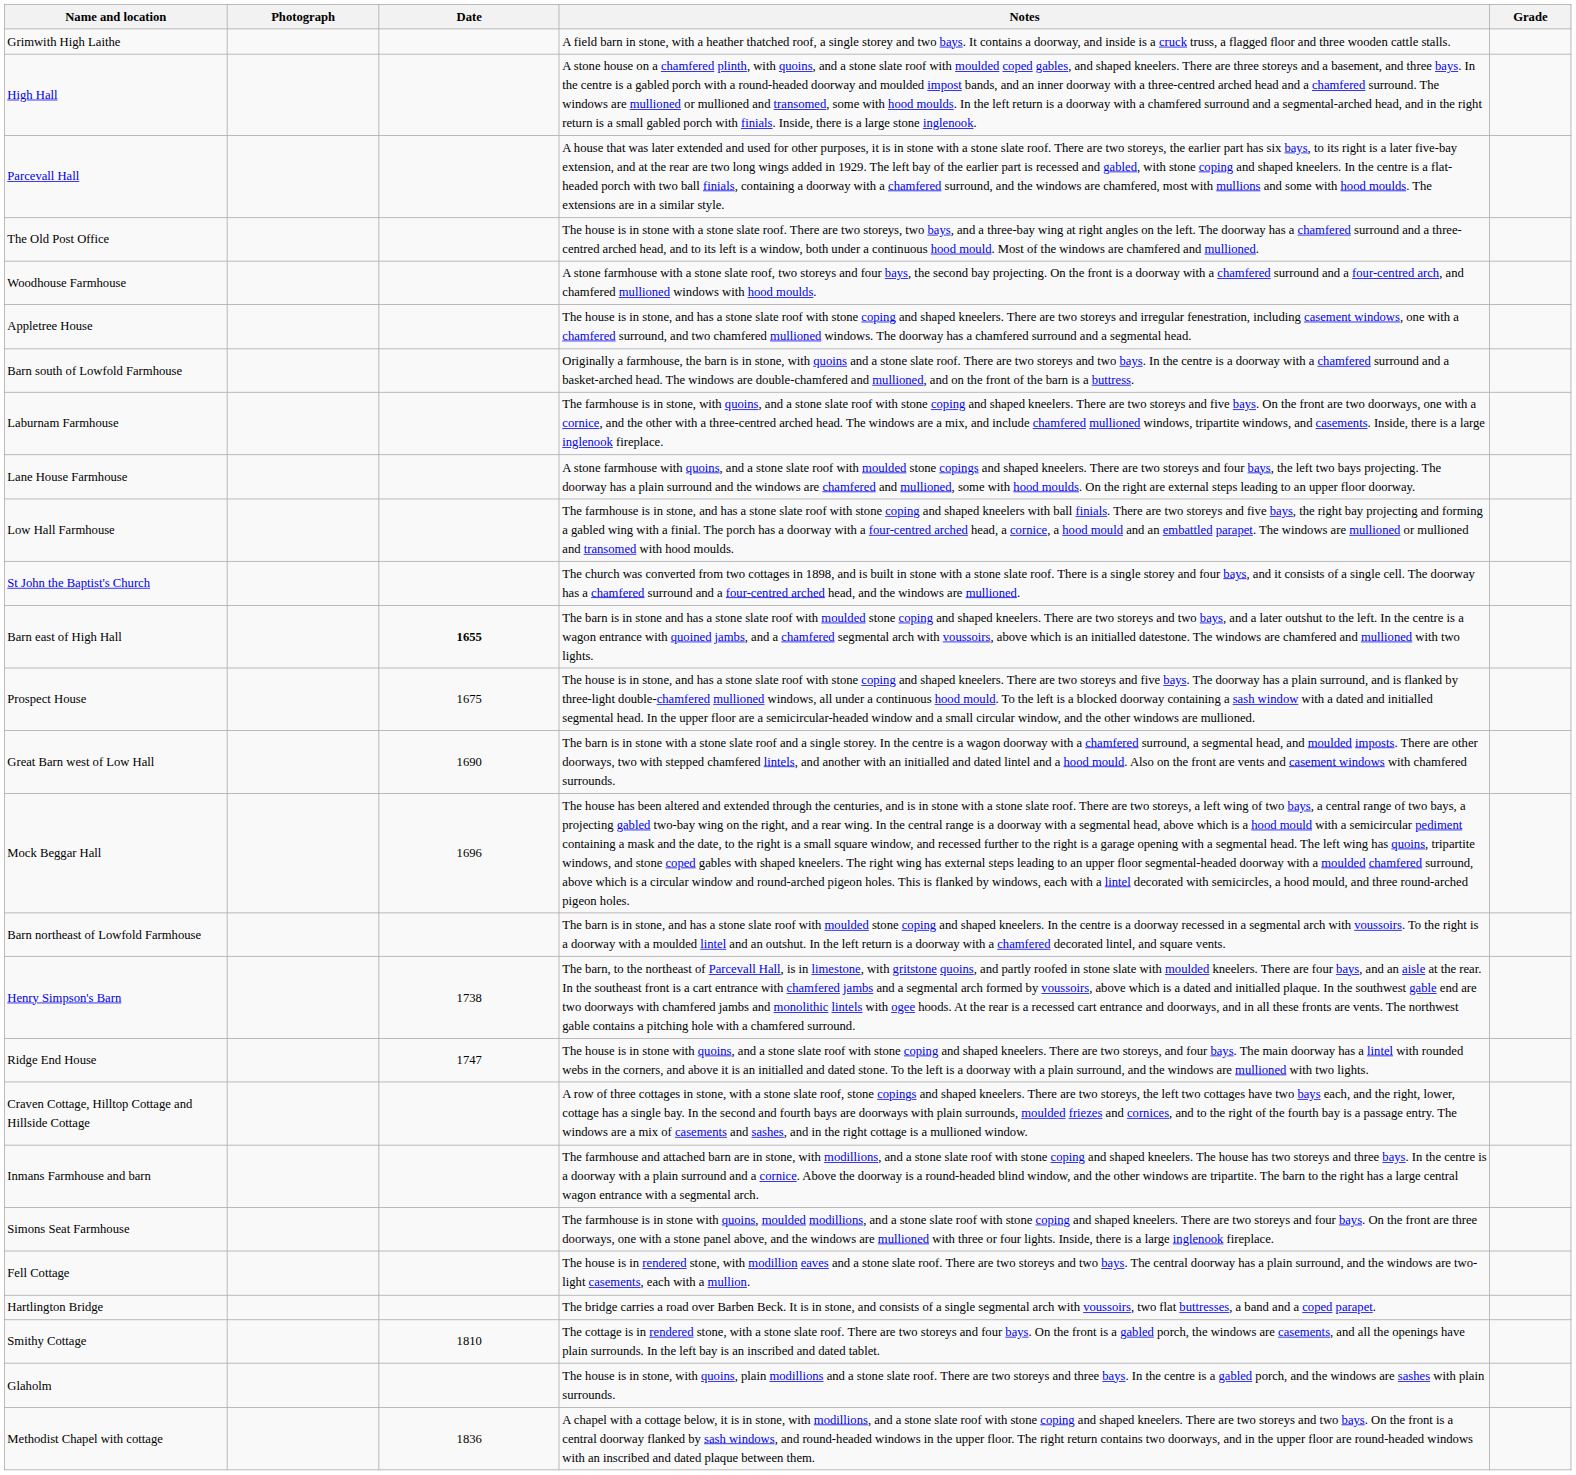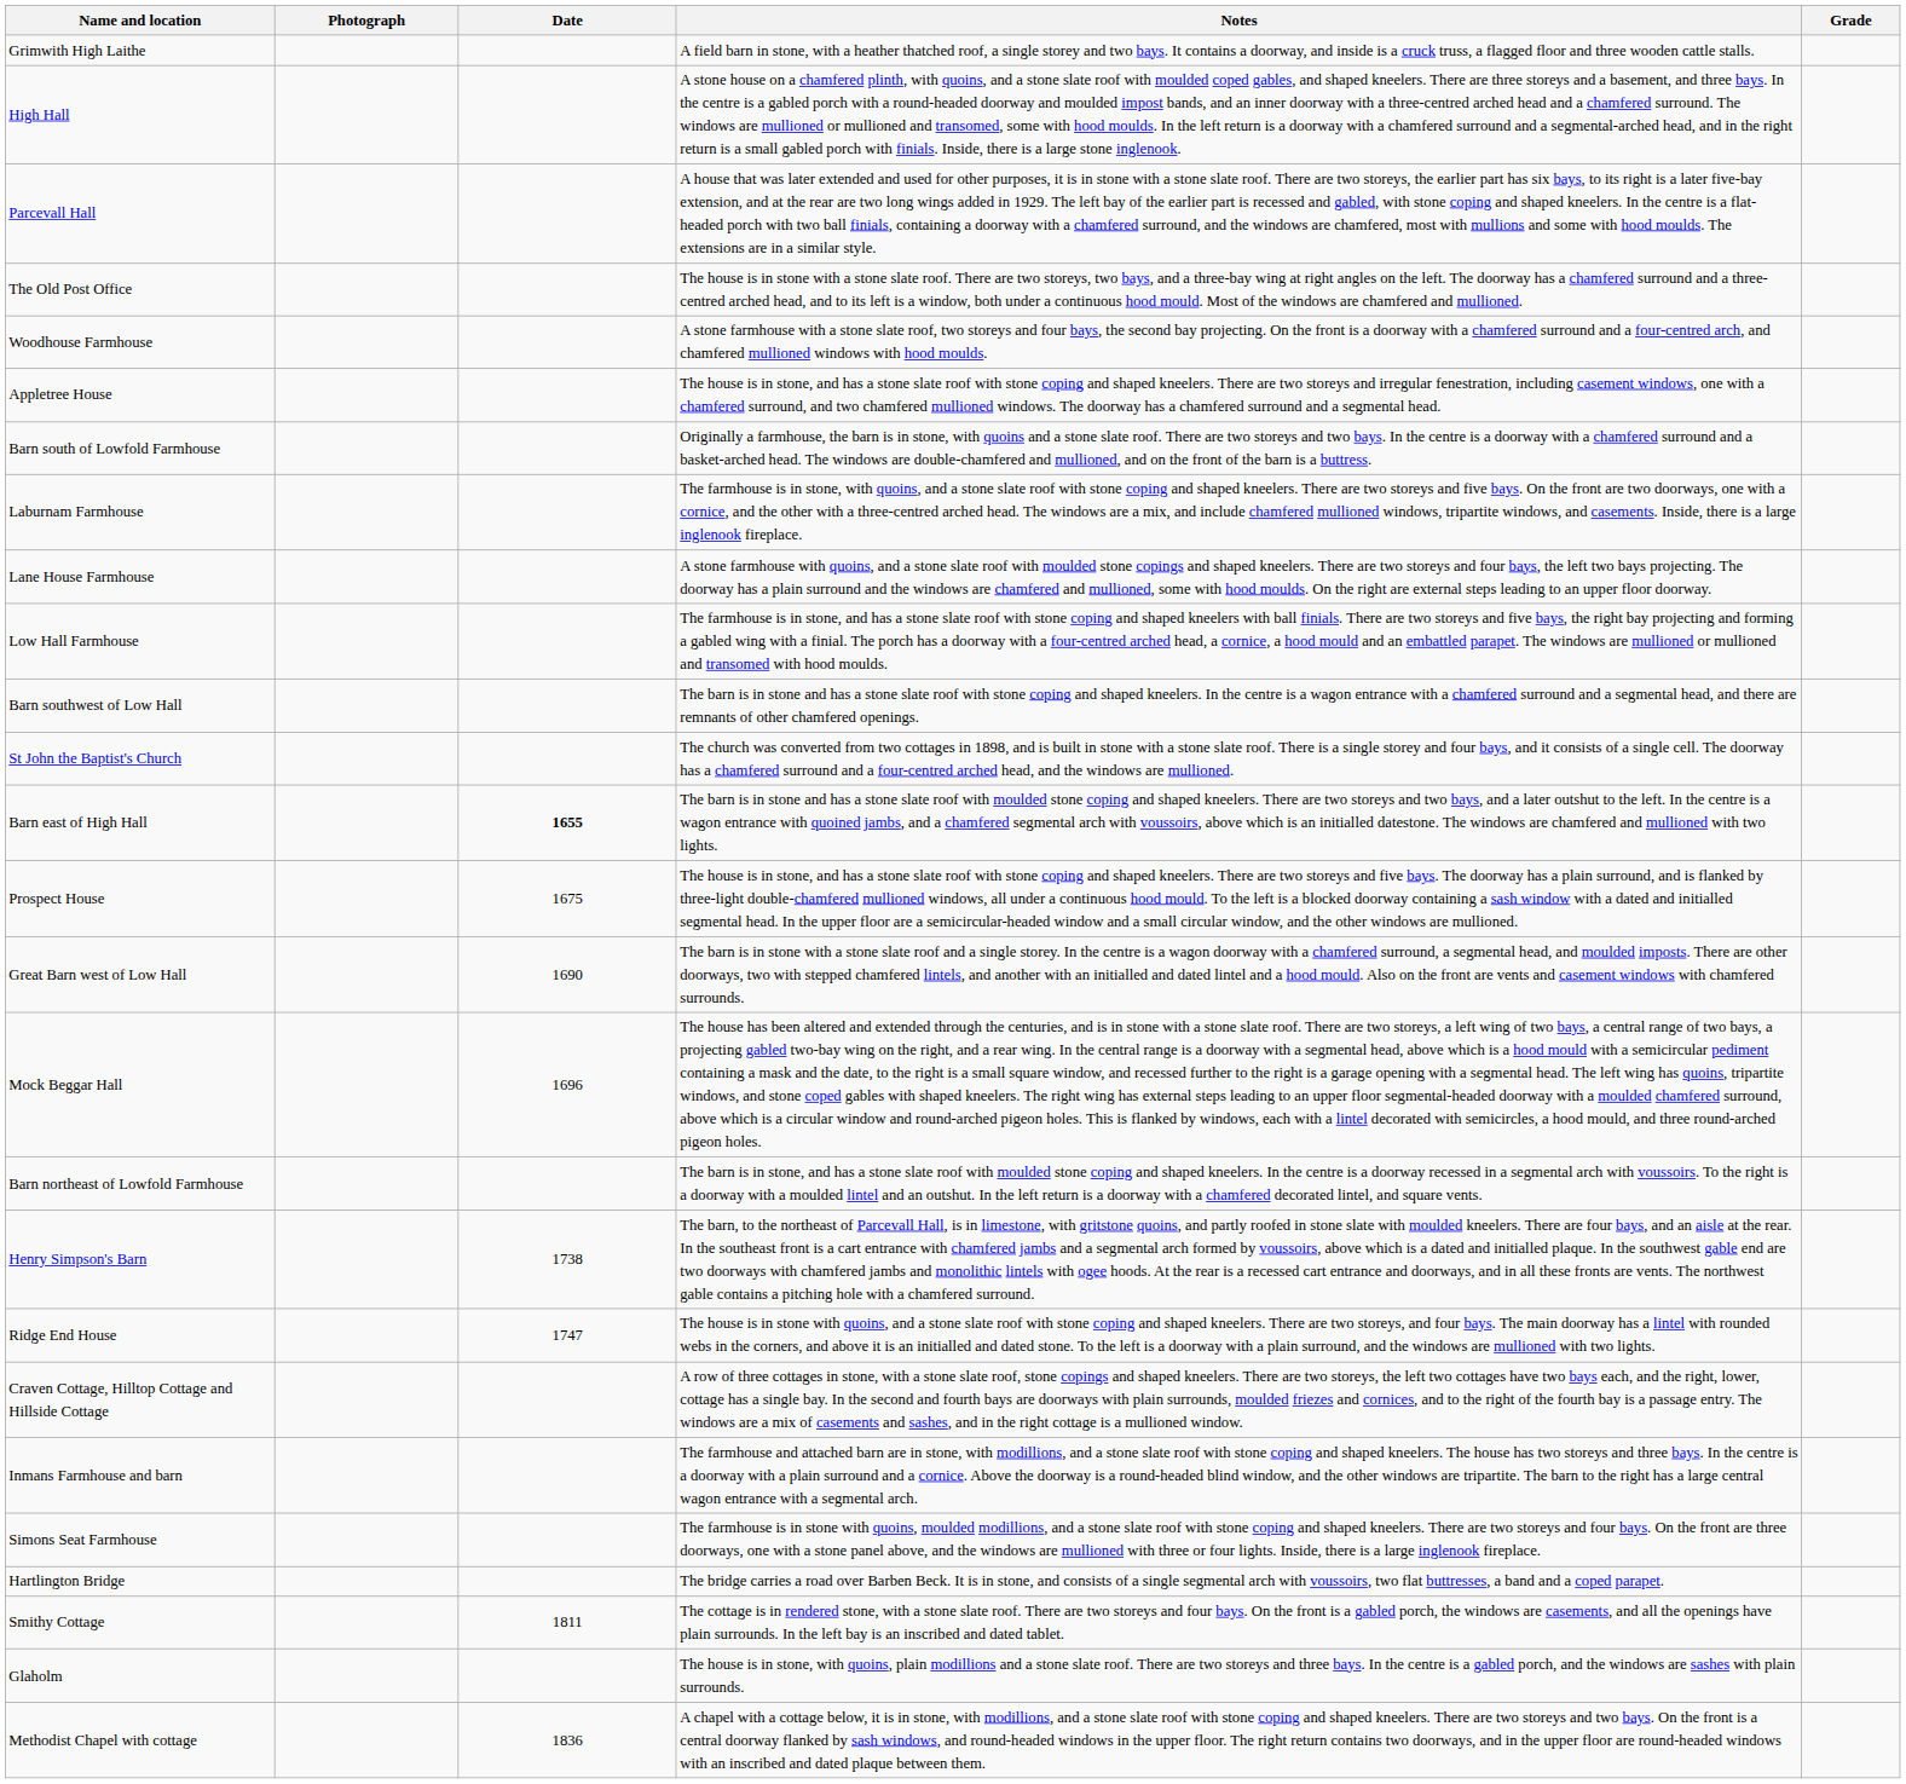 <table class="wikitable sortable plainrowheaders" style="width:100%; border:0px; text-align:left; line-height:150%">
 <tr>
 <th scope="col"  style="width:150px">Name and location</th>
 <th scope="col"  style="width:100px" class="unsortable">Photograph</th>
 <th scope="col"  style="width:120px">Date</th>
 <th scope="col"  style="width:650px" class="unsortable">Notes</th>
 <th scope="col"  style="width:50px">Grade</th>
 </tr>
 <tr>
 <td>Grimwith High Laithe<br><small></small></td>
 <td></td>
 <td align="center"></td>
 <td>A field barn in stone, with a heather thatched roof, a single storey and two <a href='#'>bays</a>.  It contains a doorway, and inside is a <a href='#'>cruck</a> truss, a flagged floor and three wooden cattle stalls.</td>
 <td align="center" ></td>
 </tr>
 <tr>
 <td><a href='#'>High Hall</a><br><small></small></td>
 <td></td>
 <td align="center"></td>
 <td>A stone house on a <a href='#'>chamfered</a> <a href='#'>plinth</a>, with <a href='#'>quoins</a>, and a stone slate roof with <a href='#'>moulded</a> <a href='#'>coped</a> <a href='#'>gables</a>, and shaped kneelers.  There are three storeys and a basement, and three <a href='#'>bays</a>.  In the centre is a gabled porch with a round-headed doorway and moulded <a href='#'>impost</a> bands, and an inner doorway with a three-centred arched head and a <a href='#'>chamfered</a> surround.  The windows are <a href='#'>mullioned</a> or mullioned and <a href='#'>transomed</a>, some with <a href='#'>hood moulds</a>.  In the left return is a doorway with a chamfered surround and a segmental-arched head, and in the right return is a small gabled porch with <a href='#'>finials</a>.  Inside, there is a large stone <a href='#'>inglenook</a>.</td>
 <td align="center" ></td>
 </tr>
 <tr>
 <td><a href='#'>Parcevall Hall</a><br><small></small></td>
 <td></td>
 <td align="center"></td>
 <td>A house that was later extended and used for other purposes, it is in stone with a stone slate roof.  There are two storeys, the earlier part has six <a href='#'>bays</a>, to its right is a later five-bay extension, and at the rear are two long wings added in 1929.  The left bay of the earlier part is recessed and <a href='#'>gabled</a>, with stone <a href='#'>coping</a> and shaped kneelers.  In the centre is a flat-headed porch with two ball <a href='#'>finials</a>, containing a doorway with a <a href='#'>chamfered</a> surround, and the windows are chamfered, most with <a href='#'>mullions</a> and some with <a href='#'>hood moulds</a>. The extensions are in a similar style.</td>
 <td align="center" ></td>
 </tr>
 <tr>
 <td>The Old Post Office<br><small></small></td>
 <td></td>
 <td align="center"></td>
 <td>The house is in stone with a stone slate roof.  There are two storeys, two <a href='#'>bays</a>, and a three-bay wing at right angles on the left.  The doorway has a <a href='#'>chamfered</a> surround and a three-centred arched head, and to its left is a window, both under a continuous <a href='#'>hood mould</a>.  Most of the windows are chamfered and <a href='#'>mullioned</a>.</td>
 <td align="center" ></td>
 </tr>
 <tr>
 <td>Woodhouse Farmhouse<br><small></small></td>
 <td></td>
 <td align="center"></td>
 <td>A stone farmhouse with a stone slate roof, two storeys and four <a href='#'>bays</a>, the second bay projecting.  On the front is a doorway with a <a href='#'>chamfered</a> surround and a <a href='#'>four-centred arch</a>, and chamfered <a href='#'>mullioned</a> windows with <a href='#'>hood moulds</a>.</td>
 <td align="center" ></td>
 </tr>
 <tr>
 <td>Appletree House<br><small></small></td>
 <td></td>
 <td align="center"></td>
 <td>The house is in stone, and has a stone slate roof with stone <a href='#'>coping</a> and shaped kneelers.  There are two storeys and irregular fenestration, including <a href='#'>casement windows</a>, one with a <a href='#'>chamfered</a> surround, and two chamfered <a href='#'>mullioned</a> windows. The doorway has a chamfered surround and a segmental head.</td>
 <td align="center" ></td>
 </tr>
 <tr>
 <td>Barn south of Lowfold Farmhouse<br><small></small></td>
 <td></td>
 <td align="center"></td>
 <td>Originally a farmhouse, the barn is in stone, with <a href='#'>quoins</a> and a stone slate roof.  There are two storeys and two <a href='#'>bays</a>.  In the centre is a doorway with a <a href='#'>chamfered</a> surround and a basket-arched head.  The windows are double-chamfered and <a href='#'>mullioned</a>, and on the front of the barn is a <a href='#'>buttress</a>.</td>
 <td align="center" ></td>
 </tr>
 <tr>
 <td>Laburnam Farmhouse<br><small></small></td>
 <td></td>
 <td align="center"></td>
 <td>The farmhouse is in stone, with <a href='#'>quoins</a>, and a stone slate roof with stone <a href='#'>coping</a> and shaped kneelers.  There are two storeys and five <a href='#'>bays</a>.  On the front are two doorways, one with a <a href='#'>cornice</a>, and the other with a three-centred arched head.  The windows are a mix, and include <a href='#'>chamfered</a> <a href='#'>mullioned</a> windows, tripartite windows, and <a href='#'>casements</a>.  Inside, there is a large <a href='#'>inglenook</a> fireplace.</td>
 <td align="center" ></td>
 </tr>
 <tr>
 <td>Lane House Farmhouse<br><small></small></td>
 <td></td>
 <td align="center"></td>
 <td>A stone farmhouse with <a href='#'>quoins</a>, and a stone slate roof with <a href='#'>moulded</a> stone <a href='#'>copings</a> and shaped kneelers.  There are two storeys and four <a href='#'>bays</a>, the left two bays projecting.  The doorway has a plain surround and the windows are <a href='#'>chamfered</a> and <a href='#'>mullioned</a>, some with <a href='#'>hood moulds</a>.  On the right are external steps leading to an upper floor doorway.</td>
 <td align="center" ></td>
 </tr>
 <tr>
 <td>Low Hall Farmhouse<br><small></small></td>
 <td></td>
 <td align="center"></td>
 <td>The farmhouse is in stone, and has a stone slate roof with stone <a href='#'>coping</a> and shaped kneelers with ball <a href='#'>finials</a>.  There are two storeys and five <a href='#'>bays</a>, the right bay projecting and forming a gabled wing with a finial.  The porch has a doorway with a <a href='#'>four-centred arched</a> head, a <a href='#'>cornice</a>, a <a href='#'>hood mould</a> and an <a href='#'>embattled</a> <a href='#'>parapet</a>.  The windows are <a href='#'>mullioned</a> or mullioned and <a href='#'>transomed</a> with hood moulds.</td>
+<td align="center" ></td>
+</tr>
+<tr>
+<td>Barn southwest of Low Hall<br><small></small></td>
+<td></td>
+<td align="center"></td>
+<td>The barn is in stone and has a stone slate roof with stone <a href='#'>coping</a> and shaped kneelers.  In the centre is a wagon entrance with a <a href='#'>chamfered</a> surround and a segmental head, and there are remnants of other chamfered openings.</td>
 <td align="center" ></td>
 </tr>
 <tr>
 <td><a href='#'>St John the Baptist's Church</a><br><small></small></td>
 <td></td>
 <td align="center"></td>
 <td>The church was converted from two cottages in 1898, and is built in stone with a stone slate roof.  There is a single storey and four <a href='#'>bays</a>, and it consists of a single cell.  The doorway has a <a href='#'>chamfered</a> surround and a <a href='#'>four-centred arched</a> head, and the windows are <a href='#'>mullioned</a>.</td>
 <td align="center" ></td>
 </tr>
 <tr>
 <td>Barn east of High Hall<br><small></small></td>
 <td></td>
 <td align="center"><strong>1655</strong></td>
 <td>The barn is in stone and has a stone slate roof with <a href='#'>moulded</a> stone <a href='#'>coping</a> and shaped kneelers.  There are two storeys and two <a href='#'>bays</a>, and a later outshut to the left.  In the centre is a wagon entrance with <a href='#'>quoined</a> <a href='#'>jambs</a>, and a <a href='#'>chamfered</a> segmental arch with <a href='#'>voussoirs</a>, above which is an initialled datestone.  The windows are chamfered and <a href='#'>mullioned</a> with two lights.</td>
 <td align="center" ></td>
 </tr>
 <tr>
 <td>Prospect House<br><small></small></td>
 <td></td>
 <td align="center">1675</td>
 <td>The house is in stone, and has a stone slate roof with stone <a href='#'>coping</a> and shaped kneelers.  There are two storeys and five <a href='#'>bays</a>.  The doorway has a plain surround, and is flanked by three-light double-<a href='#'>chamfered</a> <a href='#'>mullioned</a> windows, all under a continuous <a href='#'>hood mould</a>.  To the left is a blocked doorway containing a <a href='#'>sash window</a> with a dated and initialled segmental head.  In the upper floor are a semicircular-headed window and a small circular window, and the other windows are mullioned.</td>
 <td align="center" ></td>
 </tr>
 <tr>
 <td>Great Barn west of Low Hall<br><small></small></td>
 <td></td>
 <td align="center">1690</td>
 <td>The barn is in stone with a stone slate roof and a single storey.  In the centre is a wagon doorway with a <a href='#'>chamfered</a> surround, a segmental head, and <a href='#'>moulded</a> <a href='#'>imposts</a>.  There are other doorways, two with stepped chamfered <a href='#'>lintels</a>, and another with an initialled and dated lintel and a <a href='#'>hood mould</a>.  Also on the front are vents and <a href='#'>casement windows</a> with chamfered surrounds.</td>
 <td align="center" ></td>
 </tr>
 <tr>
 <td>Mock Beggar Hall<br><small></small></td>
 <td></td>
 <td align="center">1696</td>
 <td>The house has been altered and extended through the centuries, and is in stone with a stone slate roof.  There are two storeys, a left wing of two <a href='#'>bays</a>, a central range of two bays, a projecting <a href='#'>gabled</a> two-bay wing on the right, and a rear wing.  In the central range is a doorway with a segmental head, above which is a <a href='#'>hood mould</a> with a semicircular <a href='#'>pediment</a> containing a mask and the date, to the right is a small square window, and recessed further to the right is a garage opening with a segmental head.  The left wing has <a href='#'>quoins</a>, tripartite windows, and stone <a href='#'>coped</a> gables with shaped kneelers.  The right wing has external steps leading to an upper floor segmental-headed doorway with a <a href='#'>moulded</a> <a href='#'>chamfered</a> surround, above which is a circular window and round-arched pigeon holes.  This is flanked by windows, each with a <a href='#'>lintel</a> decorated with semicircles, a hood mould, and three round-arched pigeon holes.</td>
 <td align="center" ></td>
 </tr>
 <tr>
 <td>Barn northeast of Lowfold Farmhouse<br><small></small></td>
 <td></td>
 <td align="center"></td>
 <td>The barn is in stone, and has a stone slate roof with <a href='#'>moulded</a> stone <a href='#'>coping</a> and shaped kneelers. In the centre is a doorway recessed in a segmental arch with <a href='#'>voussoirs</a>.  To the right is a doorway with a moulded <a href='#'>lintel</a> and an outshut.  In the left return is a doorway with a <a href='#'>chamfered</a> decorated lintel, and square vents.</td>
 <td align="center" ></td>
 </tr>
 <tr>
 <td><a href='#'>Henry Simpson's Barn</a><br><small></small></td>
 <td></td>
 <td align="center">1738</td>
 <td>The barn, to the northeast of <a href='#'>Parcevall Hall</a>, is in <a href='#'>limestone</a>, with <a href='#'>gritstone</a> <a href='#'>quoins</a>, and partly roofed in stone slate with <a href='#'>moulded</a> kneelers.  There are four <a href='#'>bays</a>, and an <a href='#'>aisle</a> at the rear.  In the southeast front is a cart entrance with <a href='#'>chamfered</a> <a href='#'>jambs</a> and a segmental arch formed by <a href='#'>voussoirs</a>, above which is a dated and initialled plaque.  In the southwest <a href='#'>gable</a> end are two doorways with chamfered jambs and <a href='#'>monolithic</a> <a href='#'>lintels</a> with <a href='#'>ogee</a> hoods.  At the rear is a recessed cart entrance and doorways, and in all these fronts are vents.  The northwest gable contains a pitching hole with a chamfered surround.</td>
 <td align="center" ></td>
 </tr>
 <tr>
 <td>Ridge End House<br><small></small></td>
 <td></td>
 <td align="center">1747</td>
 <td>The house is in stone with <a href='#'>quoins</a>, and a stone slate roof with stone <a href='#'>coping</a> and shaped kneelers.  There are two storeys, and four <a href='#'>bays</a>.  The main doorway has a <a href='#'>lintel</a> with rounded webs in the corners, and above it is an initialled and dated stone.  To the left is a doorway with a plain surround, and the windows are <a href='#'>mullioned</a> with two lights.</td>
 <td align="center" ></td>
 </tr>
 <tr>
 <td>Craven Cottage, Hilltop Cottage and Hillside Cottage<br><small></small></td>
 <td></td>
 <td align="center"></td>
 <td>A row of three cottages in stone, with a stone slate roof, stone <a href='#'>copings</a> and shaped kneelers.  There are two storeys, the left two cottages have two <a href='#'>bays</a> each, and the right, lower, cottage has a single bay.  In the second and fourth bays are doorways with plain surrounds, <a href='#'>moulded</a> <a href='#'>friezes</a> and <a href='#'>cornices</a>, and to the right of the fourth bay is a passage entry.  The windows are a mix of <a href='#'>casements</a> and <a href='#'>sashes</a>, and in the right cottage is a mullioned window.</td>
 <td align="center" ></td>
 </tr>
 <tr>
 <td>Inmans Farmhouse and barn<br><small></small></td>
 <td></td>
 <td align="center"></td>
 <td>The farmhouse and attached barn are in stone, with <a href='#'>modillions</a>, and a stone slate roof with stone <a href='#'>coping</a> and shaped kneelers.  The house has two storeys and three <a href='#'>bays</a>.  In the centre is a doorway with a plain surround and a <a href='#'>cornice</a>.  Above the doorway is a round-headed blind window, and the other windows are tripartite.  The barn to the right has a large central wagon entrance with a segmental arch.</td>
 <td align="center" ></td>
 </tr>
 <tr>
 <td>Simons Seat Farmhouse<br><small></small></td>
 <td></td>
 <td align="center"></td>
 <td>The farmhouse is in stone with <a href='#'>quoins</a>, <a href='#'>moulded</a> <a href='#'>modillions</a>, and a stone slate roof with stone <a href='#'>coping</a> and shaped kneelers.  There are two storeys and four <a href='#'>bays</a>.  On the front are three doorways, one with a stone panel above, and the windows are <a href='#'>mullioned</a> with three or four lights.  Inside, there is a large <a href='#'>inglenook</a> fireplace.</td>
 <td align="center" ></td>
 </tr>
 <tr>
-<td>Fell Cottage<br><small></small></td>
-<td></td>
-<td align="center"></td>
-<td>The house is in <a href='#'>rendered</a> stone, with <a href='#'>modillion</a> <a href='#'>eaves</a> and a stone slate roof.  There are two storeys and two <a href='#'>bays</a>.  The central doorway has a plain surround, and the windows are two-light <a href='#'>casements</a>, each with a <a href='#'>mullion</a>.</td>
-<td align="center" ></td>
-</tr>
-<tr>
 <td>Hartlington Bridge<br><small></small></td>
 <td></td>
 <td align="center"></td>
 <td>The bridge carries a road over Barben Beck.  It is in stone, and consists of a single segmental arch with <a href='#'>voussoirs</a>, two flat <a href='#'>buttresses</a>, a band and a <a href='#'>coped</a> <a href='#'>parapet</a>.</td>
 <td align="center" ></td>
 </tr>
 <tr>
 <td>Smithy Cottage<br><small></small></td>
 <td></td>
-<td align="center">1810</td>
+<td align="center">1811</td>
 <td>The cottage is in <a href='#'>rendered</a> stone, with a stone slate roof.  There are two storeys and four <a href='#'>bays</a>.  On the front is a <a href='#'>gabled</a> porch, the windows are <a href='#'>casements</a>, and all the openings have plain surrounds.  In the left bay is an inscribed and dated tablet.</td>
 <td align="center" ></td>
 </tr>
 <tr>
 <td>Glaholm<br><small></small></td>
 <td></td>
 <td align="center"></td>
 <td>The house is in stone, with <a href='#'>quoins</a>, plain <a href='#'>modillions</a> and a stone slate roof.  There are two storeys and three <a href='#'>bays</a>.  In the centre is a <a href='#'>gabled</a> porch, and the windows are <a href='#'>sashes</a> with plain surrounds.</td>
 <td align="center" ></td>
 </tr>
 <tr>
 <td>Methodist Chapel with cottage<br><small></small></td>
 <td></td>
 <td align="center">1836</td>
 <td>A chapel with a cottage below, it is in stone, with <a href='#'>modillions</a>, and a stone slate roof with stone <a href='#'>coping</a> and shaped kneelers.  There are two storeys and two <a href='#'>bays</a>.  On the front is a central doorway flanked by <a href='#'>sash windows</a>, and round-headed windows in the upper floor.  The right return contains two doorways, and  in the upper floor are round-headed windows with an inscribed and dated plaque between them.</td>
 <td align="center" ></td>
 </tr>
 <tr>
 </tr>
 </table>
